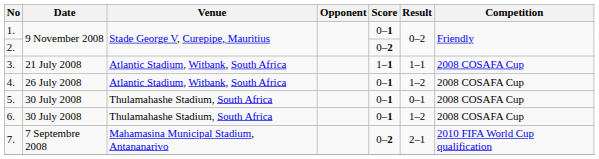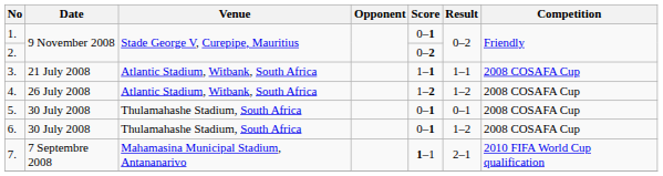 <table class="wikitable">
 <tr>
 <th>No</th>
 <th>Date</th>
 <th>Venue</th>
 <th>Opponent</th>
 <th>Score</th>
 <th>Result</th>
 <th>Competition</th>
 </tr>
 <tr>
 <td>1.</td>
 <td rowspan="2">9 November 2008</td>
 <td rowspan="2"><a href='#'>Stade George V</a>, <a href='#'>Curepipe, Mauritius</a></td>
 <td rowspan="2"></td>
 <td align=center>0–<strong>1</strong></td>
 <td rowspan="2" style="text-align:center">0–2</td>
 <td rowspan="2"><a href='#'>Friendly</a></td>
 </tr>
 <tr>
 <td>2.</td>
 <td align=center>0–<strong>2</strong></td>
 </tr>
 <tr>
 <td>3.</td>
 <td>21 July 2008</td>
 <td><a href='#'>Atlantic Stadium</a>, <a href='#'>Witbank</a>, <a href='#'>South Africa</a></td>
 <td></td>
 <td align=center>1–<strong>1</strong></td>
 <td align=center>1–1</td>
 <td><a href='#'>2008 COSAFA Cup</a></td>
 </tr>
 <tr>
 <td>4.</td>
 <td>26 July 2008</td>
 <td><a href='#'>Atlantic Stadium</a>, <a href='#'>Witbank</a>, <a href='#'>South Africa</a></td>
 <td></td>
-<td align=center>0–<strong>1</strong></td>
+<td align=center>1–<strong>2</strong></td>
 <td align=center>1–2</td>
 <td>2008 COSAFA Cup</td>
 </tr>
 <tr>
 <td>5.</td>
 <td>30 July 2008</td>
 <td>Thulamahashe Stadium, <a href='#'>South Africa</a></td>
 <td></td>
 <td align=center>0–<strong>1</strong></td>
 <td align=center>0–1</td>
 <td>2008 COSAFA Cup</td>
 </tr>
 <tr>
 <td>6.</td>
 <td>30 July 2008</td>
 <td>Thulamahashe Stadium, <a href='#'>South Africa</a></td>
 <td></td>
 <td align=center>0–<strong>1</strong></td>
 <td align=center>1–2</td>
 <td>2008 COSAFA Cup</td>
 </tr>
 <tr>
 <td>7.</td>
 <td>7 Septembre 2008</td>
 <td><a href='#'>Mahamasina Municipal Stadium</a>, <a href='#'>Antananarivo</a></td>
 <td></td>
-<td align=center>0–<strong>2</strong></td>
+<td align=center><strong>1</strong>–1</td>
 <td align=center>2–1</td>
 <td><a href='#'>2010 FIFA World Cup qualification</a></td>
 </tr>
 <tr>
 </tr>
 </table>
